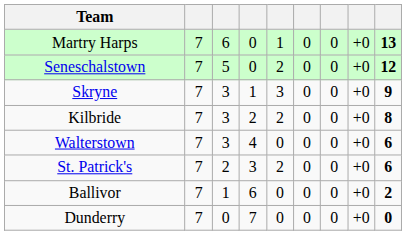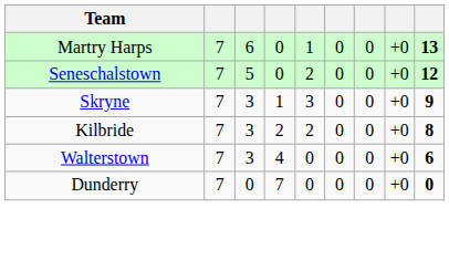 <table class="wikitable" style="text-align:center">
 <tr>
 <th style="width:175px;">Team</th>
 <th width="20"></th>
 <th width="20"></th>
 <th width="20"></th>
 <th width="20"></th>
 <th width="20"></th>
 <th width="20"></th>
 <th width="20"></th>
 <th width="20"></th>
 </tr>
 <tr style="background:#cfc;">
 <td>Martry Harps</td>
 <td>7</td>
 <td>6</td>
 <td>0</td>
 <td>1</td>
 <td>0</td>
 <td>0</td>
 <td>+0</td>
 <td><strong>13</strong></td>
 </tr>
 <tr style="background:#cfc;">
 <td><a href='#'>Seneschalstown</a></td>
 <td>7</td>
 <td>5</td>
 <td>0</td>
 <td>2</td>
 <td>0</td>
 <td>0</td>
 <td>+0</td>
 <td><strong>12</strong></td>
 </tr>
 <tr>
 <td><a href='#'>Skryne</a></td>
 <td>7</td>
 <td>3</td>
 <td>1</td>
 <td>3</td>
 <td>0</td>
 <td>0</td>
 <td>+0</td>
 <td><strong>9</strong></td>
 </tr>
 <tr>
 <td>Kilbride</td>
 <td>7</td>
 <td>3</td>
 <td>2</td>
 <td>2</td>
 <td>0</td>
 <td>0</td>
 <td>+0</td>
 <td><strong>8</strong></td>
 </tr>
 <tr>
 <td><a href='#'>Walterstown</a></td>
 <td>7</td>
 <td>3</td>
 <td>4</td>
 <td>0</td>
 <td>0</td>
 <td>0</td>
 <td>+0</td>
 <td><strong>6</strong></td>
 </tr>
 <tr>
-<td><a href='#'>St. Patrick's</a></td>
-<td>7</td>
-<td>2</td>
-<td>3</td>
-<td>2</td>
-<td>0</td>
-<td>0</td>
-<td>+0</td>
-<td><strong>6</strong></td>
-</tr>
-<tr>
-<td>Ballivor</td>
-<td>7</td>
-<td>1</td>
-<td>6</td>
-<td>0</td>
-<td>0</td>
-<td>0</td>
-<td>+0</td>
-<td><strong>2</strong></td>
-</tr>
-<tr>
 <td>Dunderry</td>
 <td>7</td>
 <td>0</td>
 <td>7</td>
 <td>0</td>
 <td>0</td>
 <td>0</td>
 <td>+0</td>
 <td><strong>0</strong></td>
 </tr>
 </table>
